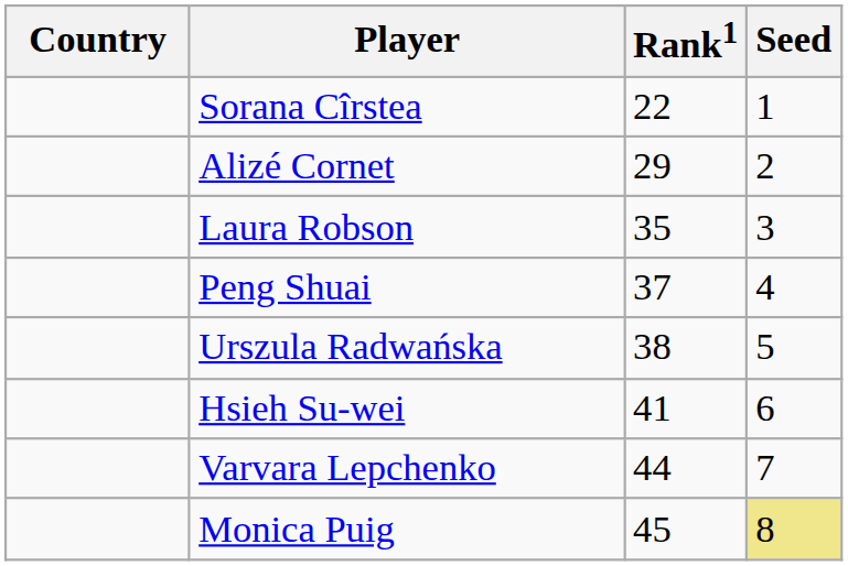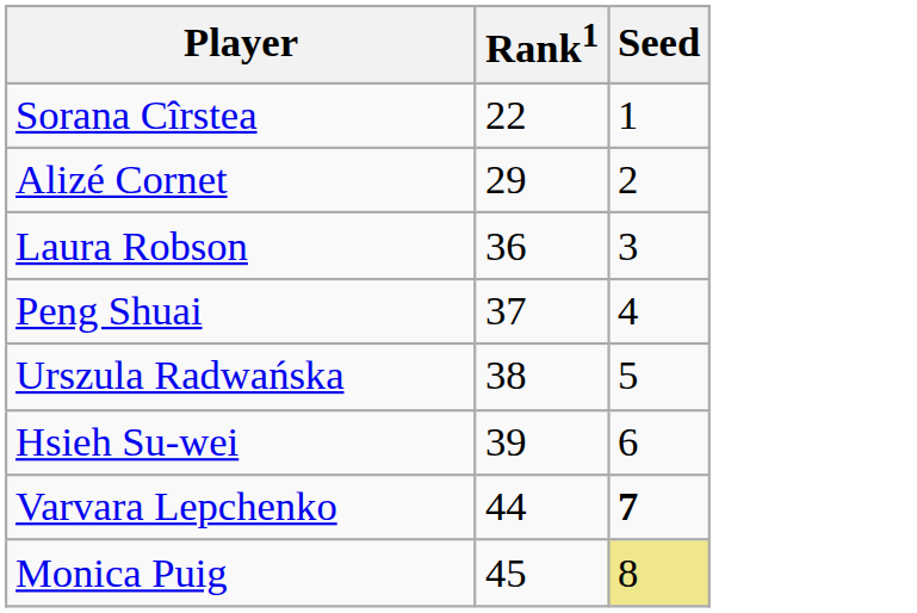 <table class="sortable wikitable">
 <tr>
-<th width="70">Country</th>
 <th width="175">Player</th>
 <th>Rank<sup>1</sup></th>
 <th>Seed</th>
 </tr>
 <tr>
-<td></td>
 <td><a href='#'>Sorana Cîrstea</a></td>
 <td>22</td>
 <td>1</td>
 </tr>
 <tr>
-<td></td>
 <td><a href='#'>Alizé Cornet</a></td>
 <td>29</td>
 <td>2</td>
 </tr>
 <tr>
-<td></td>
 <td><a href='#'>Laura Robson</a></td>
-<td>35</td>
+<td>36</td>
 <td>3</td>
 </tr>
 <tr>
-<td></td>
 <td><a href='#'>Peng Shuai</a></td>
 <td>37</td>
 <td>4</td>
 </tr>
 <tr>
-<td></td>
 <td><a href='#'>Urszula Radwańska</a></td>
 <td>38</td>
 <td>5</td>
 </tr>
 <tr>
-<td></td>
 <td><a href='#'>Hsieh Su-wei</a></td>
-<td>41</td>
+<td>39</td>
 <td>6</td>
 </tr>
 <tr>
-<td></td>
 <td><a href='#'>Varvara Lepchenko</a></td>
 <td>44</td>
-<td>7</td>
+<td><strong>7</strong></td>
 </tr>
 <tr>
-<td></td>
 <td><a href='#'>Monica Puig</a></td>
 <td>45</td>
 <td style="background: khaki;">8</td>
 </tr>
 </table>
